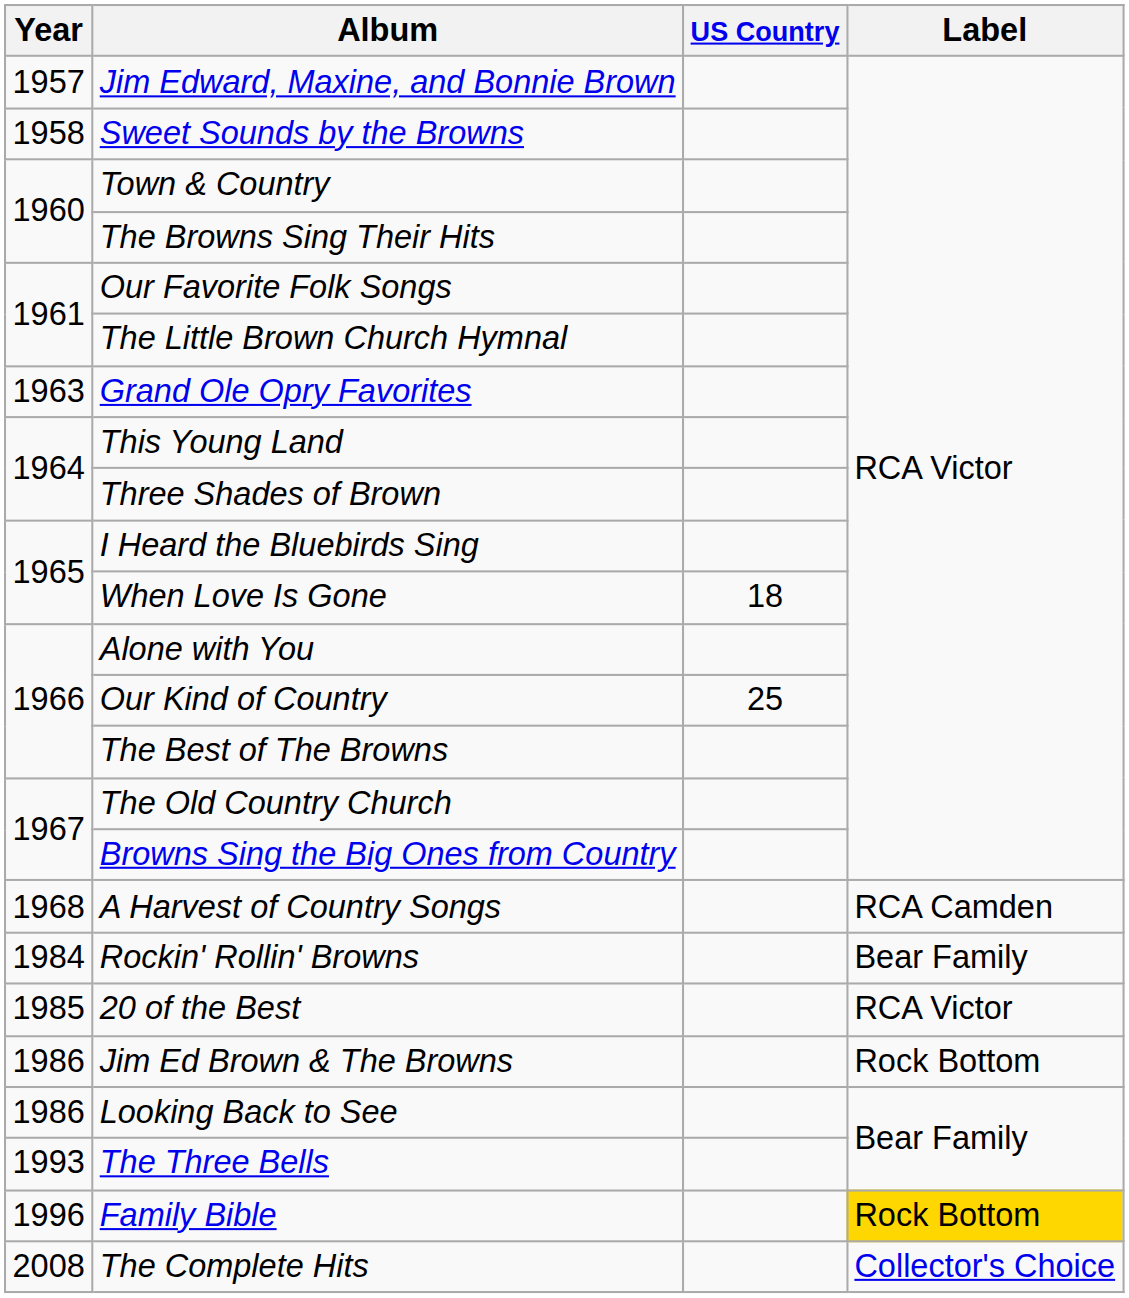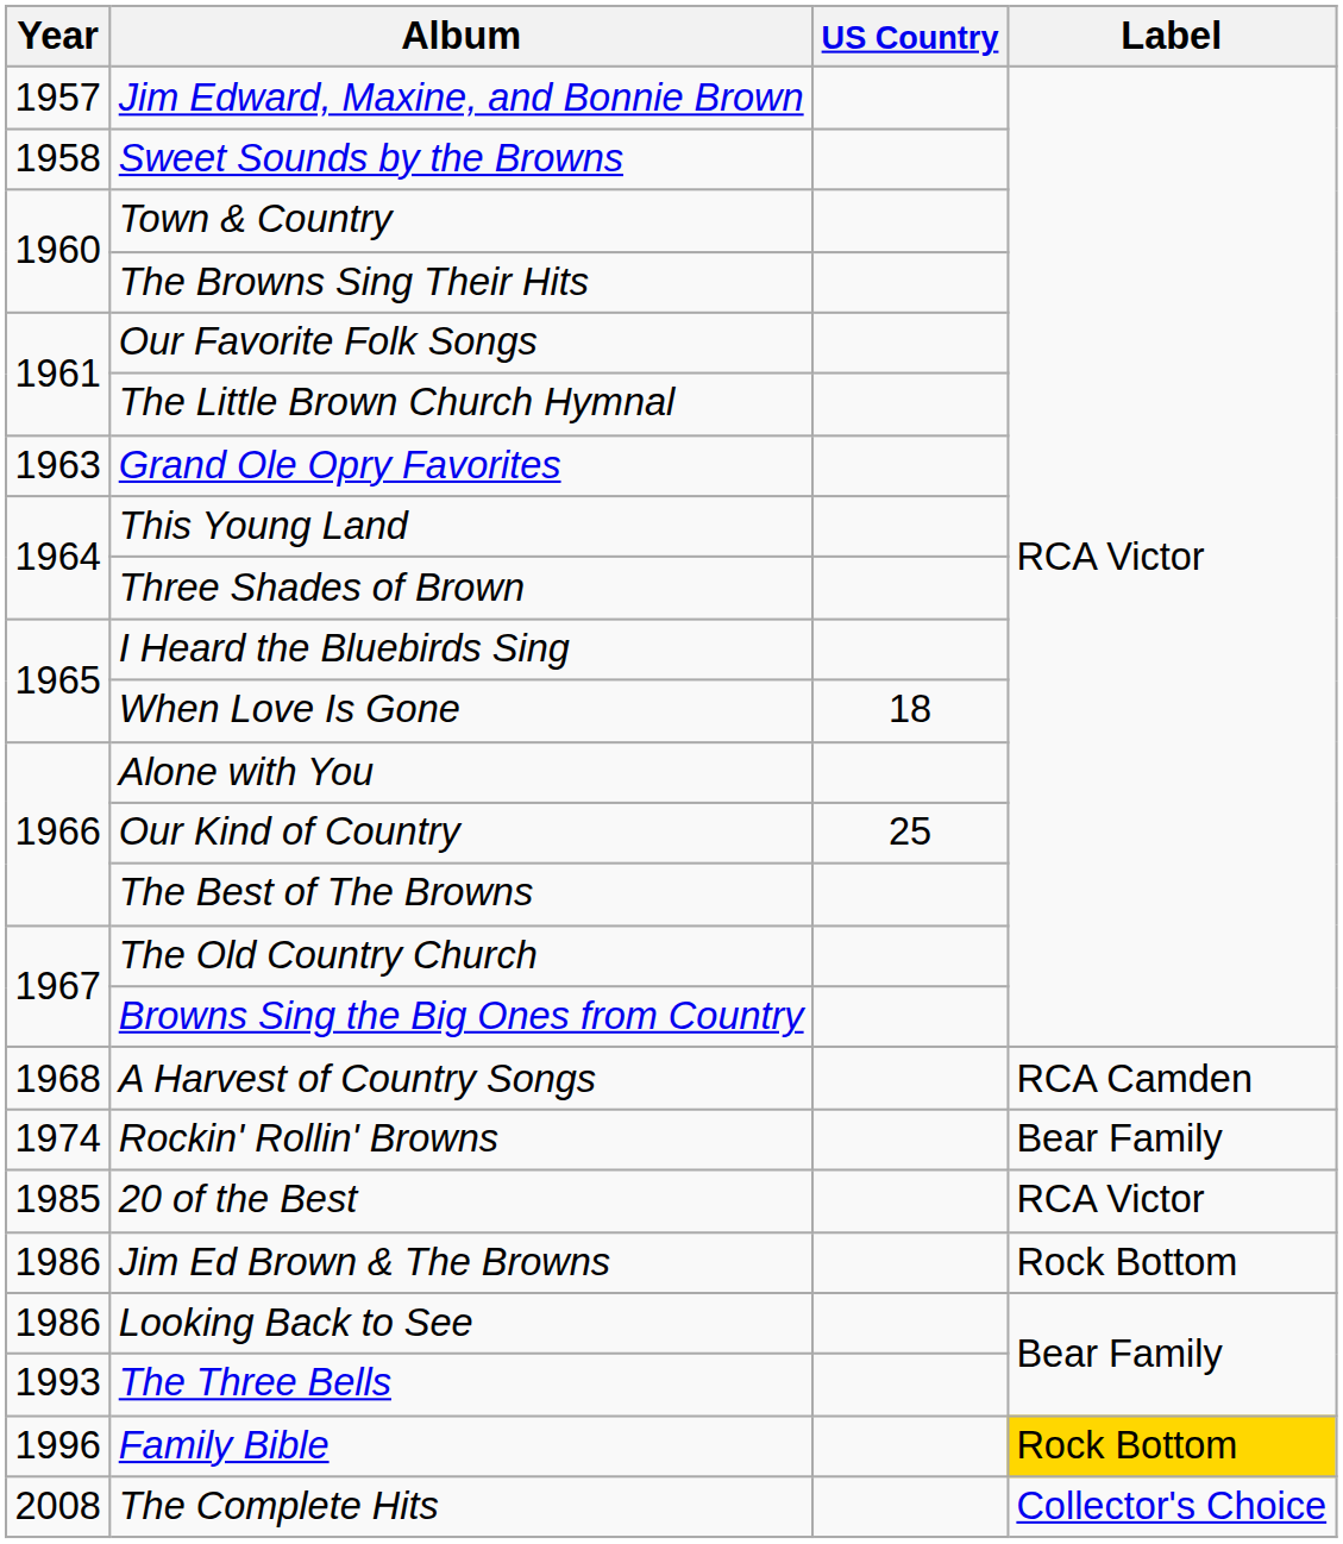 <table class="wikitable">
 <tr>
 <th>Year</th>
 <th>Album</th>
 <th><small><a href='#'>US Country</a></small></th>
 <th>Label</th>
 </tr>
 <tr>
 <td>1957</td>
 <td><em><a href='#'>Jim Edward, Maxine, and Bonnie Brown</a></em></td>
 <td></td>
 <td rowspan="16">RCA Victor</td>
 </tr>
 <tr>
 <td>1958</td>
 <td><em><a href='#'>Sweet Sounds by the Browns</a></em></td>
 <td></td>
 </tr>
 <tr>
 <td rowspan="2">1960</td>
 <td><em>Town & Country</em></td>
 <td></td>
 </tr>
 <tr>
 <td><em>The Browns Sing Their Hits</em></td>
 <td></td>
 </tr>
 <tr>
 <td rowspan="2">1961</td>
 <td><em>Our Favorite Folk Songs</em></td>
 <td></td>
 </tr>
 <tr>
 <td><em>The Little Brown Church Hymnal</em></td>
 <td></td>
 </tr>
 <tr>
 <td>1963</td>
 <td><em><a href='#'>Grand Ole Opry Favorites</a></em></td>
 <td></td>
 </tr>
 <tr>
 <td rowspan="2">1964</td>
 <td><em>This Young Land</em></td>
 <td></td>
 </tr>
 <tr>
 <td><em>Three Shades of Brown</em></td>
 <td></td>
 </tr>
 <tr>
 <td rowspan="2">1965</td>
 <td><em>I Heard the Bluebirds Sing</em></td>
 <td></td>
 </tr>
 <tr>
 <td><em>When Love Is Gone</em></td>
 <td style="text-align:center;">18</td>
 </tr>
 <tr>
 <td rowspan="3">1966</td>
 <td><em>Alone with You</em></td>
 <td></td>
 </tr>
 <tr>
 <td><em>Our Kind of Country</em></td>
 <td style="text-align:center;">25</td>
 </tr>
 <tr>
 <td><em>The Best of The Browns</em></td>
 <td></td>
 </tr>
 <tr>
 <td rowspan="2">1967</td>
 <td><em>The Old Country Church</em></td>
 <td></td>
 </tr>
 <tr>
 <td><em><a href='#'>Browns Sing the Big Ones from Country</a></em></td>
 <td></td>
 </tr>
 <tr>
 <td>1968</td>
 <td><em>A Harvest of Country Songs</em></td>
 <td></td>
 <td>RCA Camden</td>
 </tr>
 <tr>
-<td>1984</td>
+<td>1974</td>
 <td><em>Rockin' Rollin' Browns</em></td>
 <td></td>
 <td>Bear Family</td>
 </tr>
 <tr>
 <td>1985</td>
 <td><em>20 of the Best</em></td>
 <td></td>
 <td>RCA Victor</td>
 </tr>
 <tr>
 <td>1986</td>
 <td><em>Jim Ed Brown & The Browns</em></td>
 <td></td>
 <td>Rock Bottom</td>
 </tr>
 <tr>
 <td>1986</td>
 <td><em>Looking Back to See</em></td>
 <td></td>
 <td rowspan="2">Bear Family</td>
 </tr>
 <tr>
 <td>1993</td>
 <td><em><a href='#'>The Three Bells</a></em></td>
 <td></td>
 </tr>
 <tr>
 <td>1996</td>
 <td><em><a href='#'>Family Bible</a></em></td>
 <td></td>
 <td style="background: gold;">Rock Bottom</td>
 </tr>
 <tr>
 <td>2008</td>
 <td><em>The Complete Hits</em></td>
 <td></td>
 <td><a href='#'>Collector's Choice</a></td>
 </tr>
 </table>
